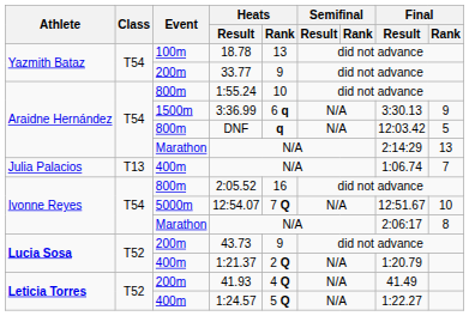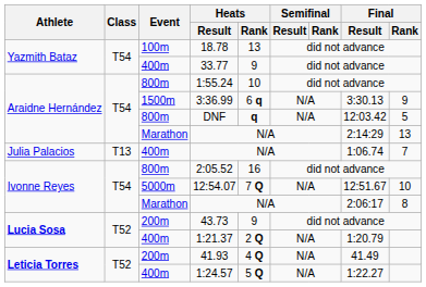 <table class=wikitable style="font-size:90%">
 <tr>
 <th rowspan="2">Athlete</th>
 <th rowspan="2">Class</th>
 <th rowspan="2">Event</th>
 <th colspan="2">Heats</th>
 <th colspan="2">Semifinal</th>
 <th colspan="2">Final</th>
 </tr>
 <tr>
 <th>Result</th>
 <th>Rank</th>
 <th>Result</th>
 <th>Rank</th>
 <th>Result</th>
 <th>Rank</th>
 </tr>
 <tr>
 <td rowspan="2"><a href='#'>Yazmith Bataz</a></td>
 <td rowspan="2" style="text-align:center;">T54</td>
 <td><a href='#'>100m</a></td>
 <td style="text-align:center;">18.78</td>
 <td style="text-align:center;">13</td>
 <td style="text-align:center;" colspan="4">did not advance</td>
 </tr>
 <tr>
-<td><a href='#'>200m</a></td>
+<td><a href='#'>400m</a></td>
 <td style="text-align:center;">33.77</td>
 <td style="text-align:center;">9</td>
 <td style="text-align:center;" colspan="4">did not advance</td>
 </tr>
 <tr>
 <td rowspan="4"><a href='#'>Araidne Hernández</a></td>
 <td rowspan="4" style="text-align:center;">T54</td>
 <td><a href='#'>800m</a></td>
 <td style="text-align:center;">1:55.24</td>
 <td style="text-align:center;">10</td>
 <td style="text-align:center;" colspan="4">did not advance</td>
 </tr>
 <tr>
 <td><a href='#'>1500m</a></td>
 <td style="text-align:center;">3:36.99</td>
 <td style="text-align:center;">6 <strong>q</strong></td>
 <td style="text-align:center;" colspan="2">N/A</td>
 <td style="text-align:center;">3:30.13</td>
 <td style="text-align:center;">9</td>
 </tr>
 <tr>
 <td><a href='#'>800m</a></td>
 <td style="text-align:center;">DNF</td>
 <td style="text-align:center;"><strong>q</strong></td>
 <td style="text-align:center;" colspan="2">N/A</td>
 <td style="text-align:center;">12:03.42</td>
 <td style="text-align:center;">5</td>
 </tr>
 <tr>
 <td><a href='#'>Marathon</a></td>
 <td style="text-align:center;" colspan="4">N/A</td>
 <td style="text-align:center;">2:14:29</td>
 <td style="text-align:center;">13</td>
 </tr>
 <tr>
 <td><a href='#'>Julia Palacios</a></td>
 <td style="text-align:center;">T13</td>
 <td><a href='#'>400m</a></td>
 <td style="text-align:center;" colspan="4">N/A</td>
 <td style="text-align:center;">1:06.74</td>
 <td style="text-align:center;">7</td>
 </tr>
 <tr>
 <td rowspan="3"><a href='#'>Ivonne Reyes</a></td>
 <td rowspan="3" style="text-align:center;">T54</td>
 <td><a href='#'>800m</a></td>
 <td style="text-align:center;">2:05.52</td>
 <td style="text-align:center;">16</td>
 <td style="text-align:center;" colspan="4">did not advance</td>
 </tr>
 <tr>
 <td><a href='#'>5000m</a></td>
 <td style="text-align:center;">12:54.07</td>
 <td style="text-align:center;">7 <strong>Q</strong></td>
 <td style="text-align:center;" colspan="2">N/A</td>
 <td style="text-align:center;">12:51.67</td>
 <td style="text-align:center;">10</td>
 </tr>
 <tr>
 <td><a href='#'>Marathon</a></td>
 <td style="text-align:center;" colspan="4">N/A</td>
 <td style="text-align:center;">2:06:17</td>
 <td style="text-align:center;">8</td>
 </tr>
 <tr>
 <td rowspan="2"><strong><a href='#'>Lucia Sosa</a></strong></td>
 <td rowspan="2" style="text-align:center;">T52</td>
 <td><a href='#'>200m</a></td>
 <td style="text-align:center;">43.73</td>
 <td style="text-align:center;">9</td>
 <td style="text-align:center;" colspan="4">did not advance</td>
 </tr>
 <tr>
 <td><a href='#'>400m</a></td>
 <td style="text-align:center;">1:21.37</td>
 <td style="text-align:center;">2 <strong>Q</strong></td>
 <td style="text-align:center;" colspan="2">N/A</td>
 <td style="text-align:center;">1:20.79</td>
 <td style="text-align:center;"></td>
 </tr>
 <tr>
 <td rowspan="2"><strong><a href='#'>Leticia Torres</a></strong></td>
 <td rowspan="2" style="text-align:center;">T52</td>
 <td><a href='#'>200m</a></td>
 <td style="text-align:center;">41.93</td>
 <td style="text-align:center;">4 <strong>Q</strong></td>
 <td style="text-align:center;" colspan="2">N/A</td>
 <td style="text-align:center;">41.49</td>
 <td style="text-align:center;"></td>
 </tr>
 <tr>
 <td><a href='#'>400m</a></td>
 <td style="text-align:center;">1:24.57</td>
 <td style="text-align:center;">5 <strong>Q</strong></td>
 <td style="text-align:center;" colspan="2">N/A</td>
 <td style="text-align:center;">1:22.27</td>
 <td style="text-align:center;"></td>
 </tr>
 </table>
